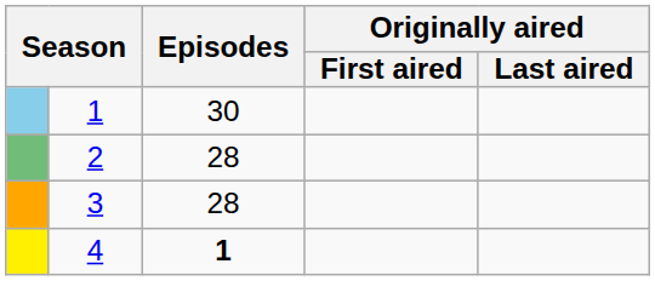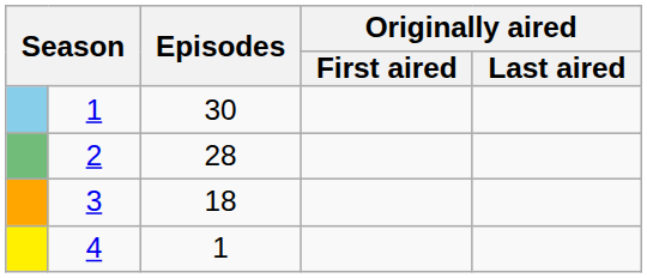 <table class="wikitable plainrowheaders" style="text-align:center;">
 <tr>
 <th scope="col" style="padding: 0 8px;" colspan="2" rowspan="2">Season</th>
 <th scope="col" style="padding: 0 8px;" rowspan="2">Episodes</th>
 <th scope="col" colspan="3">Originally aired</th>
 </tr>
 <tr>
 <th scope="col" style="padding: 0 8px;">First aired</th>
 <th scope="col" style="padding: 0 8px;">Last aired</th>
 </tr>
 <tr>
 <td scope="row" style="background:skyblue;"></td>
 <td><a href='#'>1</a></td>
 <td>30</td>
 <td style="padding: 0 8px;"></td>
 <td style="padding: 0 8px;"></td>
 </tr>
 <tr>
 <td scope="row" style="background:#71BC78;"></td>
 <td><a href='#'>2</a></td>
 <td>28</td>
 <td style="padding: 0 8px;"></td>
 <td style="padding: 0 8px;"></td>
 </tr>
 <tr>
 <td scope="row" style="background:#FFA700;"></td>
 <td><a href='#'>3</a></td>
-<td>28</td>
+<td>18</td>
 <td style="padding: 0 8px;"></td>
 <td style="padding: 0 8px;"></td>
 </tr>
 <tr>
 <td scope="row" style="background:#FFF000;"></td>
 <td><a href='#'>4</a></td>
-<td><strong>1</strong></td>
+<td>1</td>
 <td style="padding: 0 8px;"></td>
 <td style="padding: 0 8px;"></td>
 </tr>
 </table>
